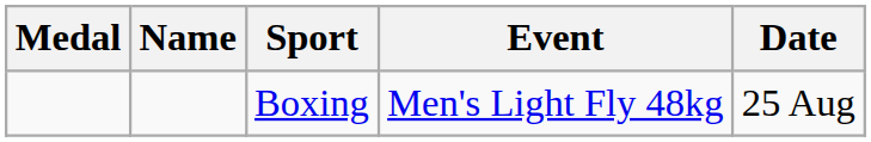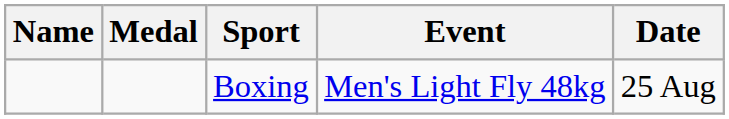 <table class="wikitable sortable" style="font-size:90%">
 <tr>
+<th>Name</th>
 <th>Medal</th>
-<th>Name</th>
 <th>Sport</th>
 <th>Event</th>
 <th>Date</th>
 </tr>
 <tr>
 <td></td>
 <td></td>
 <td><a href='#'>Boxing</a></td>
 <td><a href='#'>Men's Light Fly 48kg</a></td>
 <td>25 Aug</td>
 </tr>
 </table>
